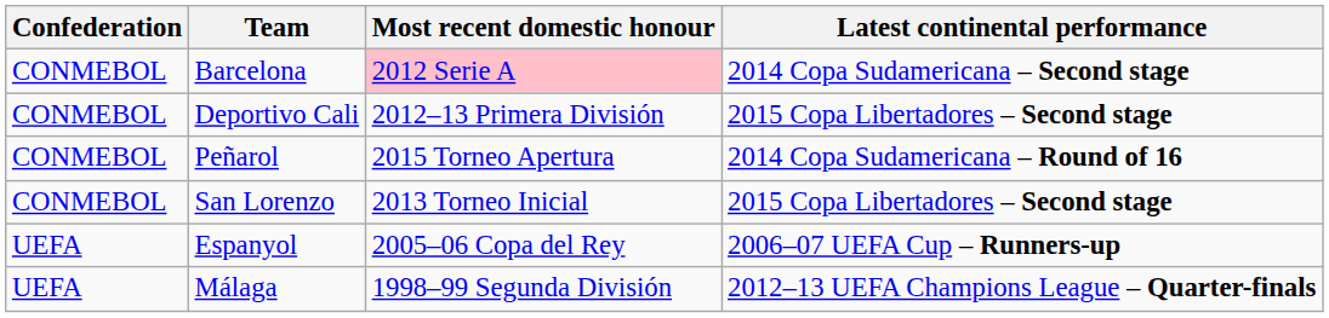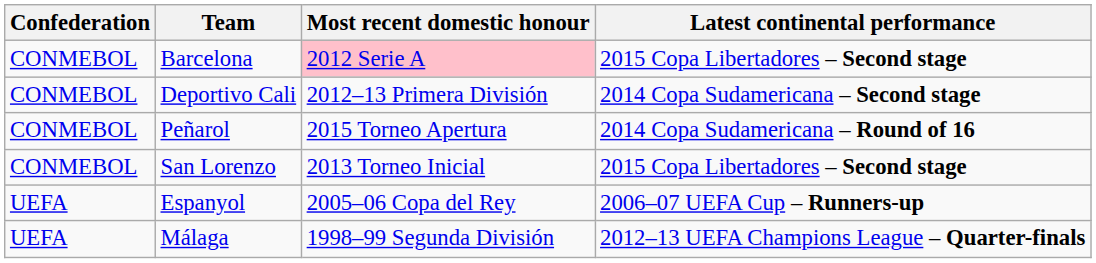 <table class="wikitable">
 <tr>
 <th>Confederation</th>
 <th>Team</th>
 <th>Most recent domestic honour</th>
 <th>Latest continental performance</th>
 </tr>
 <tr>
 <td><a href='#'>CONMEBOL</a></td>
 <td> <a href='#'>Barcelona</a></td>
 <td style="background: pink;"><a href='#'>2012 Serie A</a></td>
-<td><a href='#'>2014 Copa Sudamericana</a> – <strong>Second stage</strong></td>
+<td><a href='#'>2015 Copa Libertadores</a> – <strong>Second stage</strong></td>
 </tr>
 <tr>
 <td><a href='#'>CONMEBOL</a></td>
 <td> <a href='#'>Deportivo Cali</a></td>
 <td><a href='#'>2012–13 Primera División</a></td>
-<td><a href='#'>2015 Copa Libertadores</a> – <strong>Second stage</strong></td>
+<td><a href='#'>2014 Copa Sudamericana</a> – <strong>Second stage</strong></td>
 </tr>
 <tr>
 <td><a href='#'>CONMEBOL</a></td>
 <td> <a href='#'>Peñarol</a></td>
 <td><a href='#'>2015 Torneo Apertura</a></td>
 <td><a href='#'>2014 Copa Sudamericana</a> – <strong>Round of 16</strong></td>
 </tr>
 <tr>
 <td><a href='#'>CONMEBOL</a></td>
 <td> <a href='#'>San Lorenzo</a></td>
 <td><a href='#'>2013 Torneo Inicial</a></td>
 <td><a href='#'>2015 Copa Libertadores</a> – <strong>Second stage</strong></td>
 </tr>
 <tr>
 <td><a href='#'>UEFA</a></td>
 <td> <a href='#'>Espanyol</a></td>
 <td><a href='#'>2005–06 Copa del Rey</a></td>
 <td><a href='#'>2006–07 UEFA Cup</a> – <strong>Runners-up</strong></td>
 </tr>
 <tr>
 <td><a href='#'>UEFA</a></td>
 <td> <a href='#'>Málaga</a></td>
 <td><a href='#'>1998–99 Segunda División</a></td>
 <td><a href='#'>2012–13 UEFA Champions League</a> – <strong>Quarter-finals</strong></td>
 </tr>
 </table>
